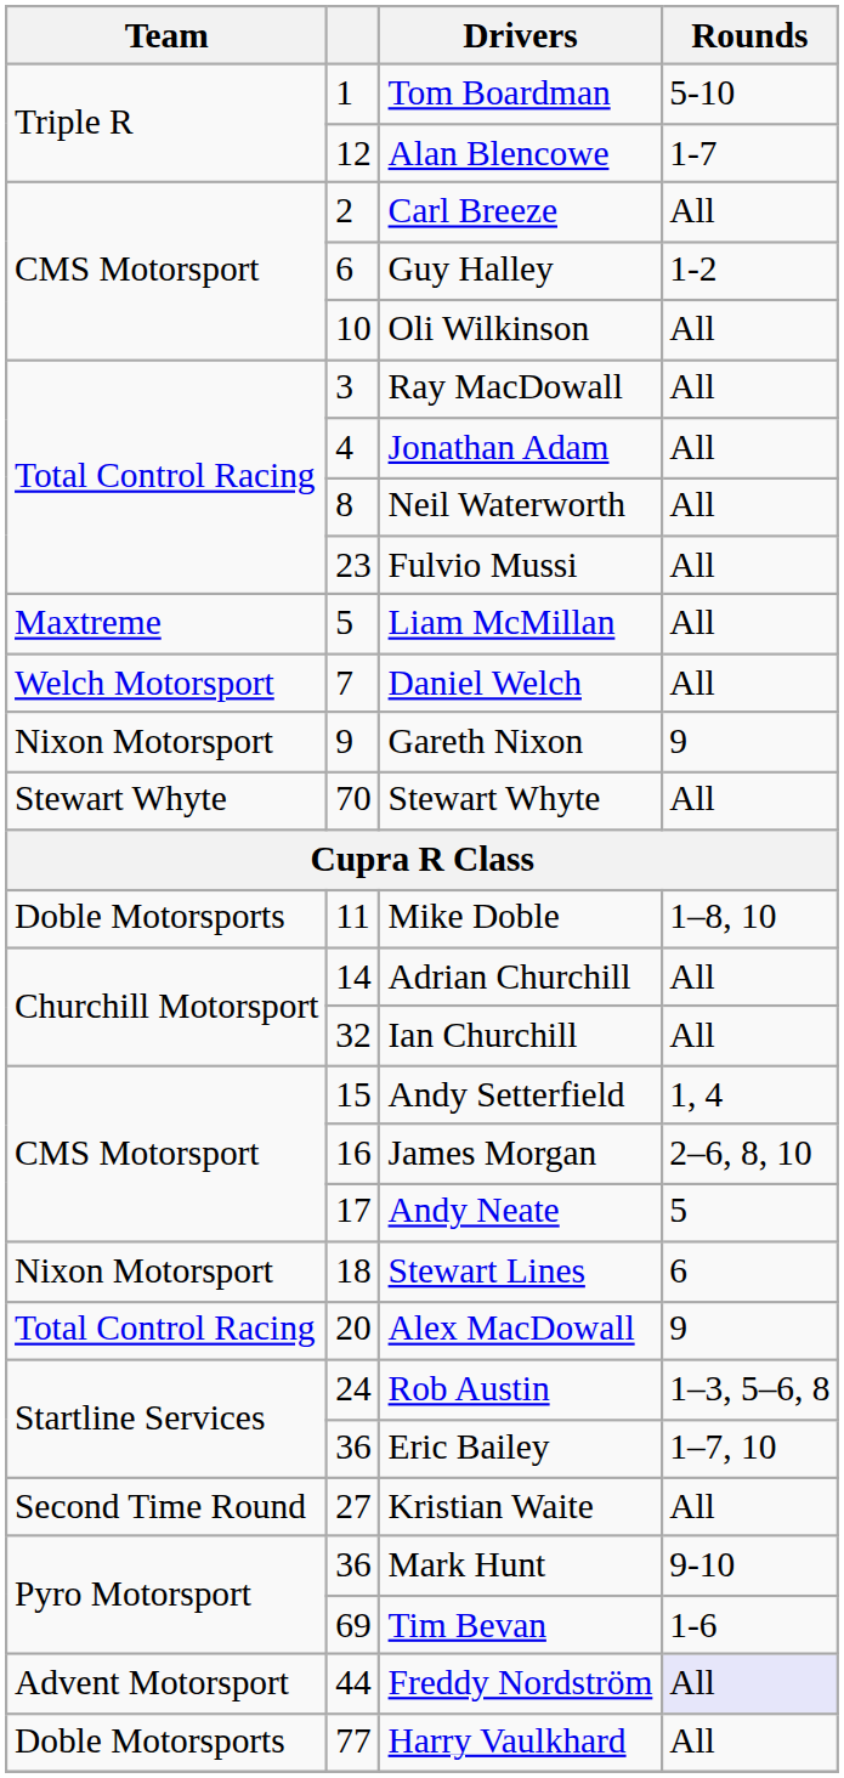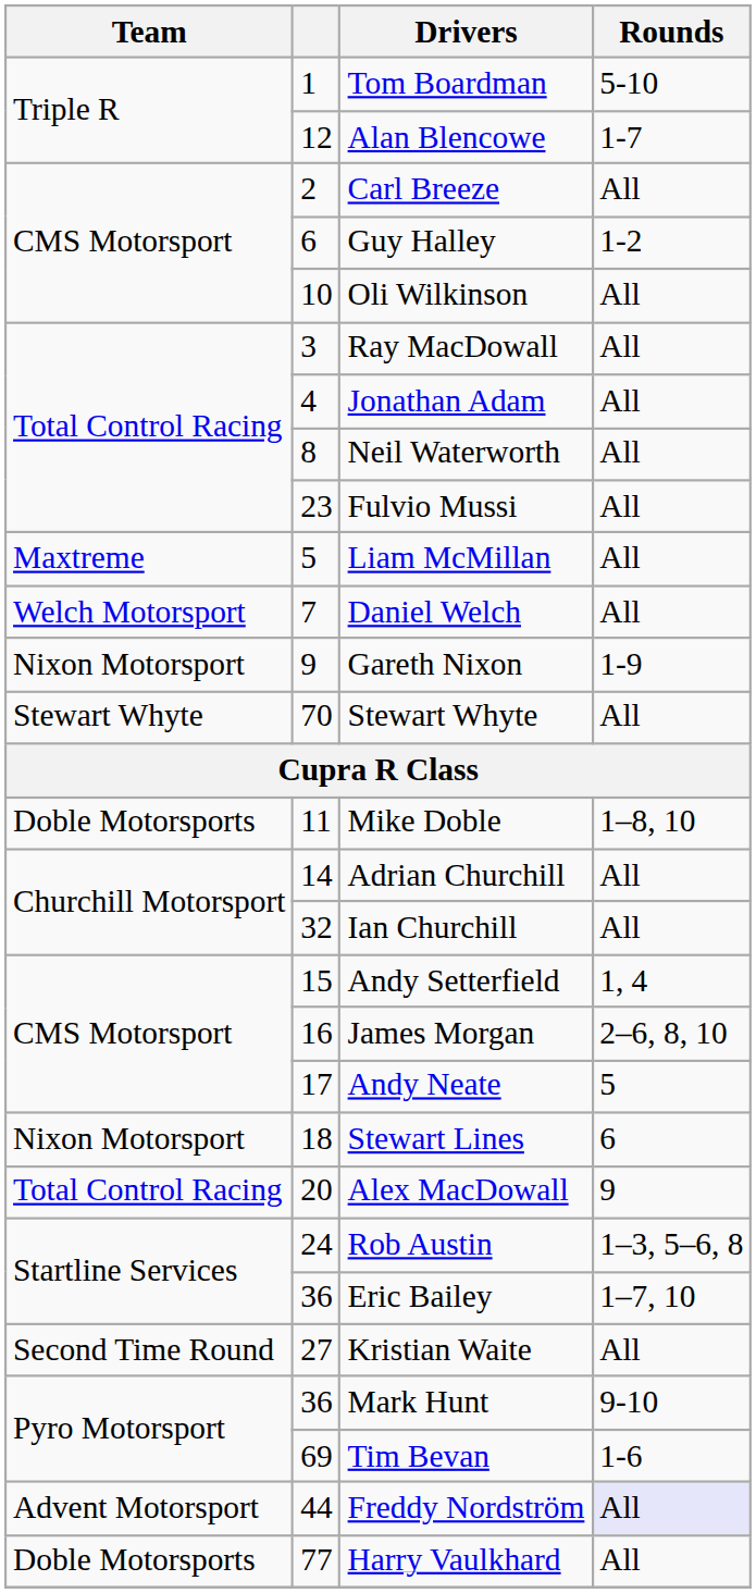 <table class="wikitable" style="font-size: 85%;">
 <tr>
 <th>Team</th>
 <th></th>
 <th>Drivers</th>
 <th>Rounds</th>
 </tr>
 <tr>
 <td rowspan=2>Triple R</td>
 <td>1</td>
 <td> <a href='#'>Tom Boardman</a></td>
 <td>5-10</td>
 </tr>
 <tr>
 <td>12</td>
 <td> <a href='#'>Alan Blencowe</a></td>
 <td>1-7</td>
 </tr>
 <tr>
 <td rowspan=3>CMS Motorsport</td>
 <td>2</td>
 <td> <a href='#'>Carl Breeze</a></td>
 <td>All</td>
 </tr>
 <tr>
 <td>6</td>
 <td> Guy Halley</td>
 <td>1-2</td>
 </tr>
 <tr>
 <td>10</td>
 <td> Oli Wilkinson</td>
 <td>All</td>
 </tr>
 <tr>
 <td rowspan=4><a href='#'>Total Control Racing</a></td>
 <td>3</td>
 <td> Ray MacDowall</td>
 <td>All</td>
 </tr>
 <tr>
 <td>4</td>
 <td> <a href='#'>Jonathan Adam</a></td>
 <td>All</td>
 </tr>
 <tr>
 <td>8</td>
 <td> Neil Waterworth</td>
 <td>All</td>
 </tr>
 <tr>
 <td>23</td>
 <td> Fulvio Mussi</td>
 <td>All</td>
 </tr>
 <tr>
 <td><a href='#'>Maxtreme</a></td>
 <td>5</td>
 <td> <a href='#'>Liam McMillan</a></td>
 <td>All</td>
 </tr>
 <tr>
 <td><a href='#'>Welch Motorsport</a></td>
 <td>7</td>
 <td> <a href='#'>Daniel Welch</a></td>
 <td>All</td>
 </tr>
 <tr>
 <td>Nixon Motorsport</td>
 <td>9</td>
 <td> Gareth Nixon</td>
-<td>9</td>
+<td>1-9</td>
 </tr>
 <tr>
 <td>Stewart Whyte</td>
 <td>70</td>
 <td> Stewart Whyte</td>
 <td>All</td>
 </tr>
 <tr>
 <th colspan=4>Cupra R Class</th>
 </tr>
 <tr>
 <td>Doble Motorsports</td>
 <td>11</td>
 <td> Mike Doble</td>
 <td>1–8, 10</td>
 </tr>
 <tr>
 <td rowspan=2>Churchill Motorsport</td>
 <td>14</td>
 <td> Adrian Churchill</td>
 <td>All</td>
 </tr>
 <tr>
 <td>32</td>
 <td> Ian Churchill</td>
 <td>All</td>
 </tr>
 <tr>
 <td rowspan=3>CMS Motorsport</td>
 <td>15</td>
 <td> Andy Setterfield</td>
 <td>1, 4</td>
 </tr>
 <tr>
 <td>16</td>
 <td> James Morgan</td>
 <td>2–6, 8, 10</td>
 </tr>
 <tr>
 <td>17</td>
 <td> <a href='#'>Andy Neate</a></td>
 <td>5</td>
 </tr>
 <tr>
 <td>Nixon Motorsport</td>
 <td>18</td>
 <td> <a href='#'>Stewart Lines</a></td>
 <td>6</td>
 </tr>
 <tr>
 <td><a href='#'>Total Control Racing</a></td>
 <td>20</td>
 <td> <a href='#'>Alex MacDowall</a></td>
 <td>9</td>
 </tr>
 <tr>
 <td rowspan=2>Startline Services</td>
 <td>24</td>
 <td> <a href='#'>Rob Austin</a></td>
 <td>1–3, 5–6, 8</td>
 </tr>
 <tr>
 <td>36</td>
 <td> Eric Bailey</td>
 <td>1–7, 10</td>
 </tr>
 <tr>
 <td>Second Time Round</td>
 <td>27</td>
 <td> Kristian Waite</td>
 <td>All</td>
 </tr>
 <tr>
 <td rowspan=2>Pyro Motorsport</td>
 <td>36</td>
 <td> Mark Hunt</td>
 <td>9-10</td>
 </tr>
 <tr>
 <td>69</td>
 <td> <a href='#'>Tim Bevan</a></td>
 <td>1-6</td>
 </tr>
 <tr>
 <td>Advent Motorsport</td>
 <td>44</td>
 <td> <a href='#'>Freddy Nordström</a></td>
 <td style="background: lavender;">All</td>
 </tr>
 <tr>
 <td>Doble Motorsports</td>
 <td>77</td>
 <td> <a href='#'>Harry Vaulkhard</a></td>
 <td>All</td>
 </tr>
 <tr>
 </tr>
 </table>
